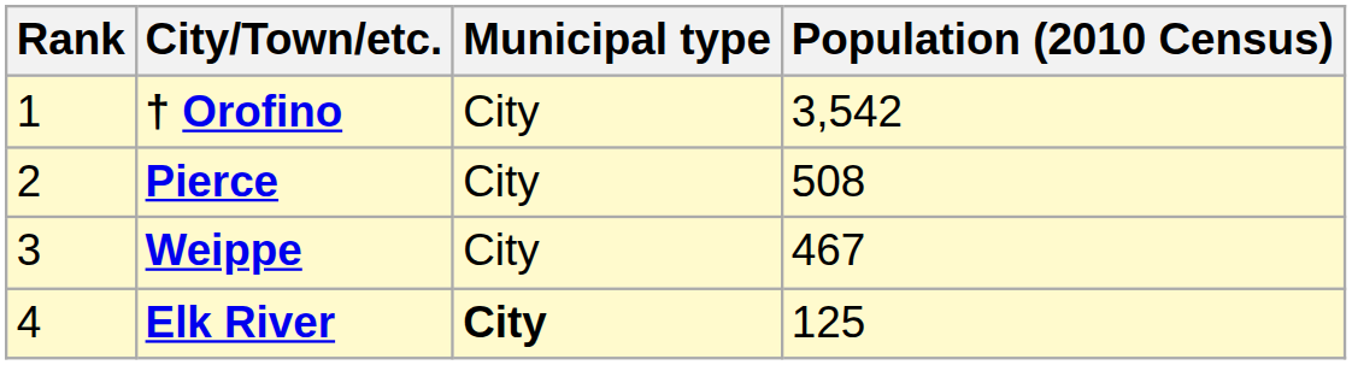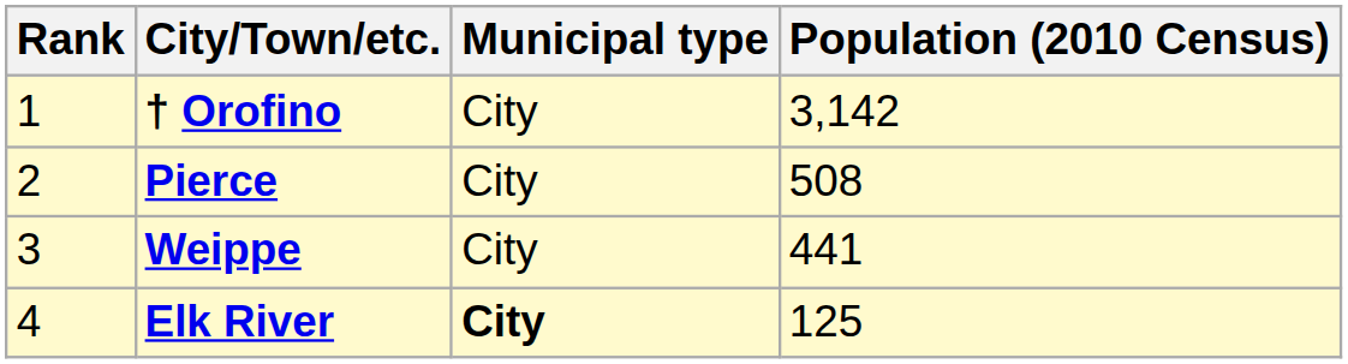 <table class="wikitable sortable">
 <tr>
 <th>Rank</th>
 <th>City/Town/etc.</th>
 <th>Municipal type</th>
 <th>Population (2010 Census)</th>
 </tr>
 <tr style=background-color:#FFFACD>
 <td>1</td>
 <td><strong>†</strong> <strong><a href='#'>Orofino</a></strong></td>
 <td>City</td>
-<td>3,542</td>
+<td>3,142</td>
 </tr>
 <tr style=background-color:#FFFACD>
 <td>2</td>
 <td><strong><a href='#'>Pierce</a></strong></td>
 <td>City</td>
 <td>508</td>
 </tr>
 <tr style=background-color:#FFFACD>
 <td>3</td>
 <td><strong><a href='#'>Weippe</a></strong></td>
 <td>City</td>
-<td>467</td>
+<td>441</td>
 </tr>
 <tr style=background-color:#FFFACD>
 <td>4</td>
 <td><strong><a href='#'>Elk River</a></strong></td>
 <td><strong>City</strong></td>
 <td>125</td>
 </tr>
 </table>
